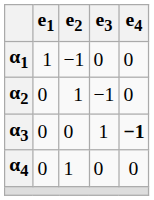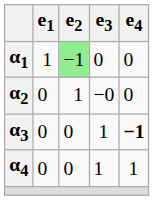 <table class=wikitable>
 <tr>
 <th></th>
 <th>e<sub>1</sub></th>
 <th>e<sub>2</sub></th>
 <th>e<sub>3</sub></th>
 <th>e<sub>4</sub></th>
 </tr>
 <tr>
 <th>α<sub>1</sub></th>
 <td> 1</td>
-<td>−1</td>
+<td style="background: lightgreen;">−1</td>
 <td>0</td>
 <td>0</td>
 </tr>
 <tr>
 <th>α<sub>2</sub></th>
 <td>0</td>
 <td>  1</td>
-<td>−1</td>
+<td>−0</td>
 <td>0</td>
 </tr>
 <tr>
 <th>α<sub>3</sub></th>
 <td>0</td>
 <td>0</td>
 <td> 1</td>
 <td><strong>−1</strong></td>
 </tr>
 <tr>
 <th>α<sub>4</sub></th>
 <td>0</td>
+<td>0</td>
 <td>1</td>
-<td>0</td>
-<td> 0</td>
+<td> 1</td>
 </tr>
 <tr BGCOLOR="#ddd">
 <td colspan=5 align=center></td>
 </tr>
 </table>
